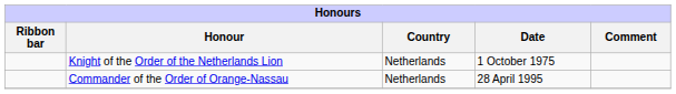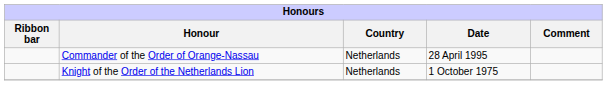 <table class="wikitable" style="width:60%;">
 <tr style="background:#ccf; text-align:center;">
 <td colspan=5><strong>Honours</strong></td>
 </tr>
 <tr>
 <th style="width:80px;">Ribbon bar</th>
 <th>Honour</th>
 <th>Country</th>
 <th>Date</th>
 <th>Comment</th>
 </tr>
 <tr>
 <td></td>
+<td><a href='#'>Commander</a> of the <a href='#'>Order of Orange-Nassau</a></td>
+<td>Netherlands</td>
+<td>28 April 1995</td>
+<td></td>
+</tr>
+<tr>
+<td></td>
 <td><a href='#'>Knight</a> of the <a href='#'>Order of the Netherlands Lion</a></td>
 <td>Netherlands</td>
 <td>1 October 1975</td>
 <td></td>
 </tr>
 <tr>
-<td></td>
-<td><a href='#'>Commander</a> of the <a href='#'>Order of Orange-Nassau</a></td>
-<td>Netherlands</td>
-<td>28 April 1995</td>
-<td></td>
-</tr>
-<tr>
 </tr>
 </table>
